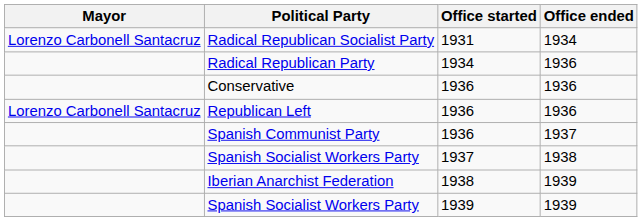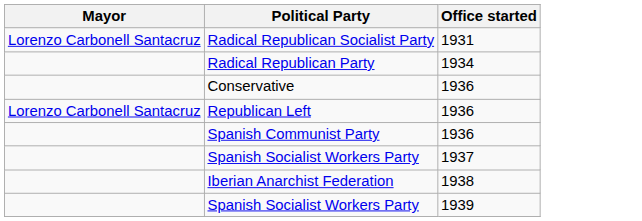 <table class="wikitable">
 <tr style="background:#efefef;">
 <th>Mayor</th>
 <th>Political Party</th>
 <th>Office started</th>
-<th>Office ended</th>
 </tr>
 <tr>
 <td><a href='#'>Lorenzo Carbonell Santacruz</a></td>
 <td><a href='#'>Radical Republican Socialist Party</a></td>
 <td>1931</td>
-<td>1934</td>
 </tr>
 <tr>
 <td></td>
 <td><a href='#'>Radical Republican Party</a></td>
 <td>1934</td>
-<td>1936</td>
 </tr>
 <tr>
 <td></td>
 <td>Conservative</td>
-<td>1936</td>
 <td>1936</td>
 </tr>
 <tr>
 <td><a href='#'>Lorenzo Carbonell Santacruz</a></td>
 <td><a href='#'>Republican Left</a></td>
 <td>1936</td>
-<td>1936</td>
 </tr>
 <tr>
 <td></td>
 <td><a href='#'>Spanish Communist Party</a></td>
 <td>1936</td>
-<td>1937</td>
 </tr>
 <tr>
 <td></td>
 <td><a href='#'>Spanish Socialist Workers Party</a></td>
 <td>1937</td>
-<td>1938</td>
 </tr>
 <tr>
 <td></td>
 <td><a href='#'>Iberian Anarchist Federation</a></td>
 <td>1938</td>
-<td>1939</td>
 </tr>
 <tr>
 <td></td>
 <td><a href='#'>Spanish Socialist Workers Party</a></td>
 <td>1939</td>
-<td>1939</td>
 </tr>
 </table>
